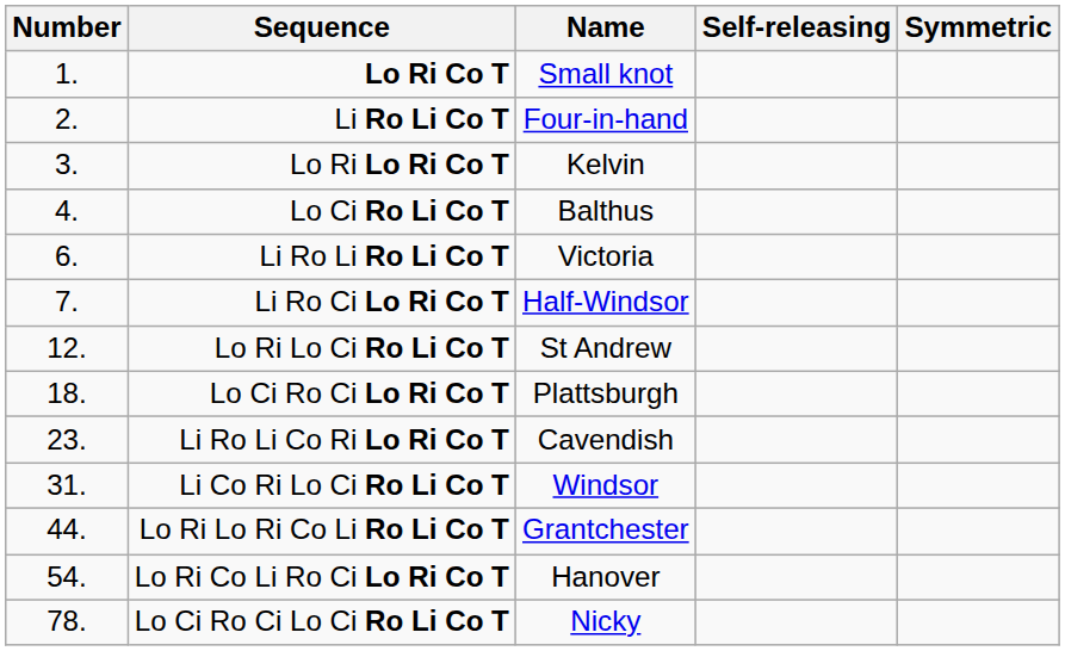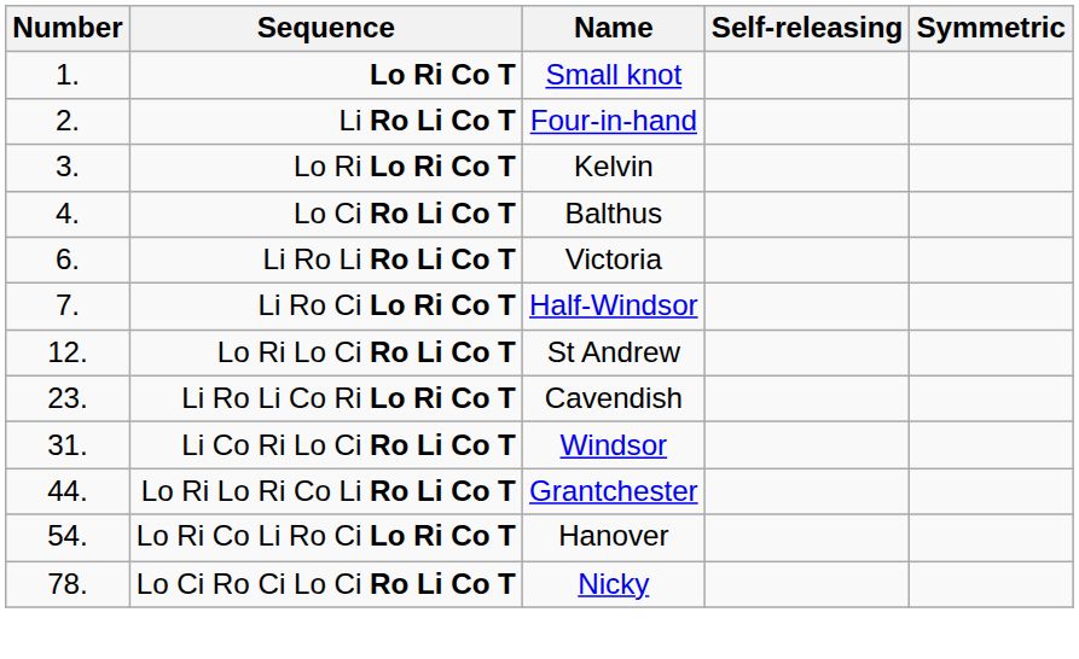 <table class="wikitable" style="text-align:center">
 <tr>
 <th>Number</th>
 <th>Sequence</th>
 <th>Name</th>
 <th>Self-releasing</th>
 <th>Symmetric</th>
 </tr>
 <tr>
 <td>1.</td>
 <td align=right><strong>Lo Ri Co T</strong></td>
 <td><a href='#'>Small knot</a></td>
 <td></td>
 <td></td>
 </tr>
 <tr>
 <td>2.</td>
 <td align=right>Li <strong>Ro Li Co T</strong></td>
 <td><a href='#'>Four-in-hand</a></td>
 <td></td>
 <td></td>
 </tr>
 <tr>
 <td>3.</td>
 <td align=right>Lo Ri <strong>Lo Ri Co T</strong></td>
 <td>Kelvin</td>
 <td></td>
 <td></td>
 </tr>
 <tr>
 <td>4.</td>
 <td align=right>Lo Ci <strong>Ro Li Co T</strong></td>
 <td>Balthus</td>
 <td></td>
 <td></td>
 </tr>
 <tr>
 <td>6.</td>
 <td align=right>Li Ro Li <strong>Ro Li Co T</strong></td>
 <td>Victoria</td>
 <td></td>
 <td></td>
 </tr>
 <tr>
 <td>7.</td>
 <td align=right>Li Ro Ci <strong>Lo Ri Co T</strong></td>
 <td><a href='#'>Half-Windsor</a></td>
 <td></td>
 <td></td>
 </tr>
 <tr>
 <td>12.</td>
 <td align=right>Lo Ri Lo Ci <strong>Ro Li Co T</strong></td>
 <td>St Andrew</td>
 <td></td>
 <td></td>
 </tr>
 <tr>
-<td>18.</td>
-<td align=right>Lo Ci Ro Ci <strong>Lo Ri Co T</strong></td>
-<td>Plattsburgh</td>
-<td></td>
-<td></td>
-</tr>
-<tr>
 <td>23.</td>
 <td align=right>Li Ro Li Co Ri <strong>Lo Ri Co T</strong></td>
 <td>Cavendish</td>
 <td></td>
 <td></td>
 </tr>
 <tr>
 <td>31.</td>
 <td align=right>Li Co Ri Lo Ci <strong>Ro Li Co T</strong></td>
 <td><a href='#'>Windsor</a></td>
 <td></td>
 <td></td>
 </tr>
 <tr>
 <td>44.</td>
 <td align=right>Lo Ri Lo Ri Co Li <strong>Ro Li Co T</strong></td>
 <td><a href='#'>Grantchester</a></td>
 <td></td>
 <td></td>
 </tr>
 <tr>
 <td>54.</td>
 <td align=right>Lo Ri Co Li Ro Ci <strong>Lo Ri Co T</strong></td>
 <td>Hanover</td>
 <td></td>
 <td></td>
 </tr>
 <tr>
 <td>78.</td>
 <td align=right>Lo Ci Ro Ci Lo Ci <strong>Ro Li Co T</strong></td>
 <td><a href='#'>Nicky</a></td>
 <td></td>
 <td></td>
 </tr>
 </table>
